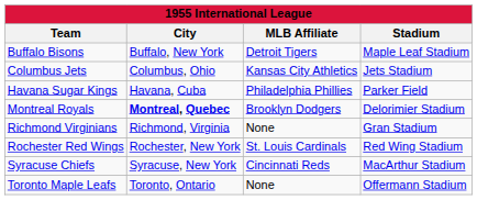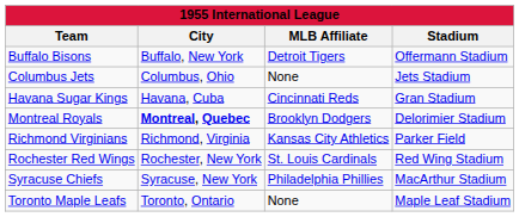 <table class="wikitable" style="width:auto">
 <tr>
 <td bgcolor="#DC143C" align="center" colspan="7"><strong><span>1955 International League</span></strong></td>
 </tr>
 <tr>
 <th>Team</th>
 <th>City</th>
 <th>MLB Affiliate</th>
 <th>Stadium</th>
 </tr>
 <tr>
 <td><a href='#'>Buffalo Bisons</a></td>
 <td><a href='#'>Buffalo</a>, <a href='#'>New York</a></td>
 <td><a href='#'>Detroit Tigers</a></td>
-<td><a href='#'>Maple Leaf Stadium</a></td>
+<td><a href='#'>Offermann Stadium</a></td>
 </tr>
 <tr>
 <td><a href='#'>Columbus Jets</a></td>
 <td><a href='#'>Columbus</a>, <a href='#'>Ohio</a></td>
-<td><a href='#'>Kansas City Athletics</a></td>
+<td>None</td>
 <td><a href='#'>Jets Stadium</a></td>
 </tr>
 <tr>
 <td><a href='#'>Havana Sugar Kings</a></td>
 <td><a href='#'>Havana</a>, <a href='#'>Cuba</a></td>
-<td><a href='#'>Philadelphia Phillies</a></td>
-<td><a href='#'>Parker Field</a></td>
+<td><a href='#'>Cincinnati Reds</a></td>
+<td><a href='#'>Gran Stadium</a></td>
 </tr>
 <tr>
 <td><a href='#'>Montreal Royals</a></td>
 <td><strong><a href='#'>Montreal</a>, <a href='#'>Quebec</a></strong></td>
 <td><a href='#'>Brooklyn Dodgers</a></td>
 <td><a href='#'>Delorimier Stadium</a></td>
 </tr>
 <tr>
 <td><a href='#'>Richmond Virginians</a></td>
 <td><a href='#'>Richmond</a>, <a href='#'>Virginia</a></td>
-<td>None</td>
-<td><a href='#'>Gran Stadium</a></td>
+<td><a href='#'>Kansas City Athletics</a></td>
+<td><a href='#'>Parker Field</a></td>
 </tr>
 <tr>
 <td><a href='#'>Rochester Red Wings</a></td>
 <td><a href='#'>Rochester</a>, <a href='#'>New York</a></td>
 <td><a href='#'>St. Louis Cardinals</a></td>
 <td><a href='#'>Red Wing Stadium</a></td>
 </tr>
 <tr>
 <td><a href='#'>Syracuse Chiefs</a></td>
 <td><a href='#'>Syracuse</a>, <a href='#'>New York</a></td>
-<td><a href='#'>Cincinnati Reds</a></td>
+<td><a href='#'>Philadelphia Phillies</a></td>
 <td><a href='#'>MacArthur Stadium</a></td>
 </tr>
 <tr>
 <td><a href='#'>Toronto Maple Leafs</a></td>
 <td><a href='#'>Toronto</a>, <a href='#'>Ontario</a></td>
 <td>None</td>
-<td><a href='#'>Offermann Stadium</a></td>
+<td><a href='#'>Maple Leaf Stadium</a></td>
 </tr>
 </table>
